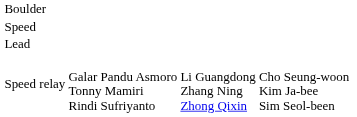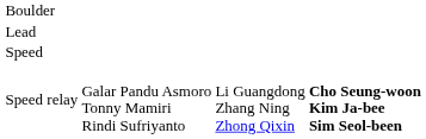 <table>
 <tr>
 <td>Boulder</td>
+<td></td>
+<td></td>
+<td></td>
+</tr>
+<tr>
+<td>Lead</td>
 <td></td>
 <td></td>
 <td></td>
 </tr>
 <tr>
 <td>Speed</td>
 <td></td>
 <td></td>
 <td></td>
 </tr>
 <tr>
-<td>Lead</td>
-<td></td>
-<td></td>
-<td></td>
-</tr>
-<tr>
 <td>Speed relay</td>
 <td><br>Galar Pandu Asmoro<br>Tonny Mamiri<br>Rindi Sufriyanto</td>
 <td><br>Li Guangdong<br>Zhang Ning<br><a href='#'>Zhong Qixin</a></td>
-<td><br>Cho Seung-woon<br>Kim Ja-bee<br>Sim Seol-been</td>
+<td><strong><br>Cho Seung-woon<br>Kim Ja-bee<br>Sim Seol-been</strong></td>
 </tr>
 </table>
